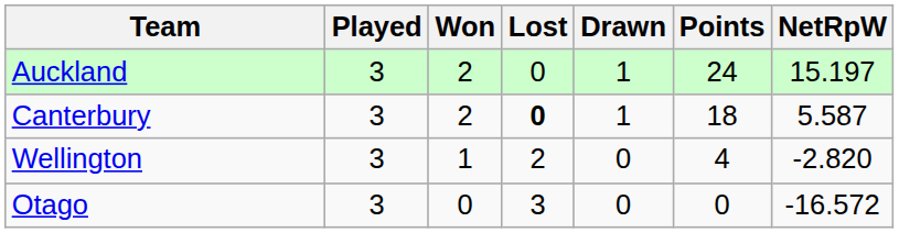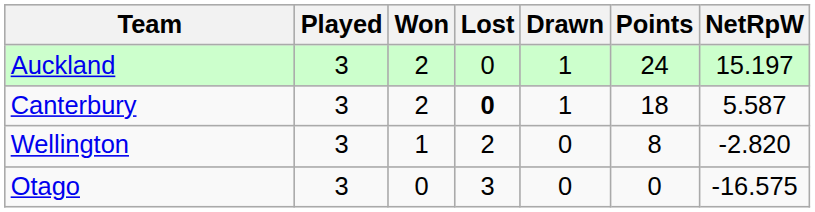 <table class="wikitable" style="text-align:center;">
 <tr>
 <th width=175>Team</th>
 <th style="width:30px;" abbr="Played">Played</th>
 <th style="width:30px;" abbr="Won">Won</th>
 <th style="width:30px;" abbr="Lost">Lost</th>
 <th style="width:30px;" abbr="Drawn">Drawn</th>
 <th style="width:30px;" abbr="Points">Points</th>
 <th style="width:30px;" abbr="NetRpW">NetRpW</th>
 </tr>
 <tr style="background:#cfc">
 <td style="text-align:left;"><a href='#'>Auckland</a></td>
 <td>3</td>
 <td>2</td>
 <td>0</td>
 <td>1</td>
 <td>24</td>
 <td>15.197</td>
 </tr>
 <tr>
 <td style="text-align:left;"><a href='#'>Canterbury</a></td>
 <td>3</td>
 <td>2</td>
 <td><strong>0</strong></td>
 <td>1</td>
 <td>18</td>
 <td>5.587</td>
 </tr>
 <tr>
 <td style="text-align:left;"><a href='#'>Wellington</a></td>
 <td>3</td>
 <td>1</td>
 <td>2</td>
 <td>0</td>
-<td>4</td>
+<td>8</td>
 <td>-2.820</td>
 </tr>
 <tr>
 <td style="text-align:left;"><a href='#'>Otago</a></td>
 <td>3</td>
 <td>0</td>
 <td>3</td>
 <td>0</td>
 <td>0</td>
-<td>-16.572</td>
+<td>-16.575</td>
 </tr>
 </table>
